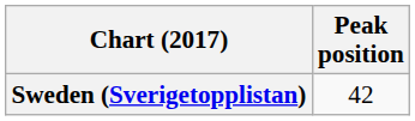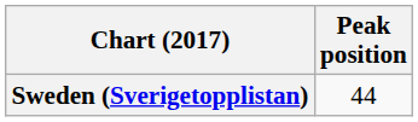 <table class="wikitable plainrowheaders" style="text-align:center">
 <tr>
 <th>Chart (2017)</th>
 <th>Peak<br>position</th>
 </tr>
 <tr>
 <th scope="row">Sweden (<a href='#'>Sverigetopplistan</a>)</th>
-<td>42</td>
+<td>44</td>
 </tr>
 </table>
